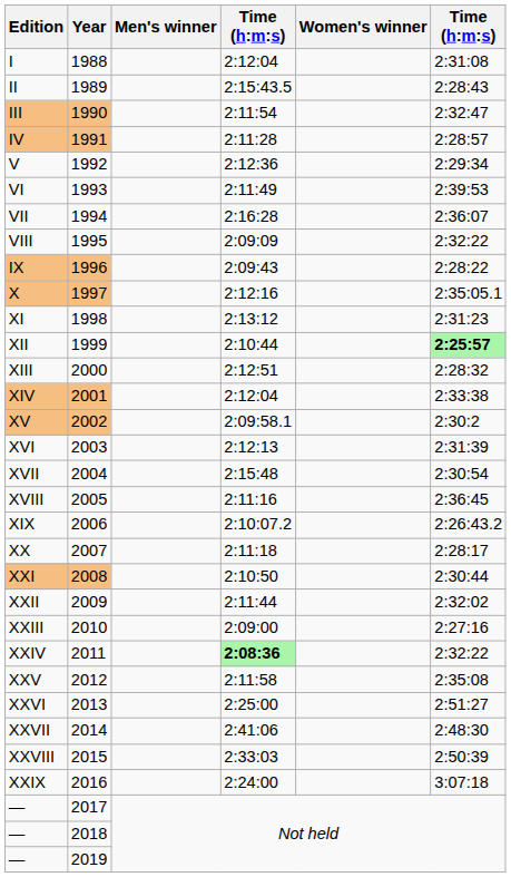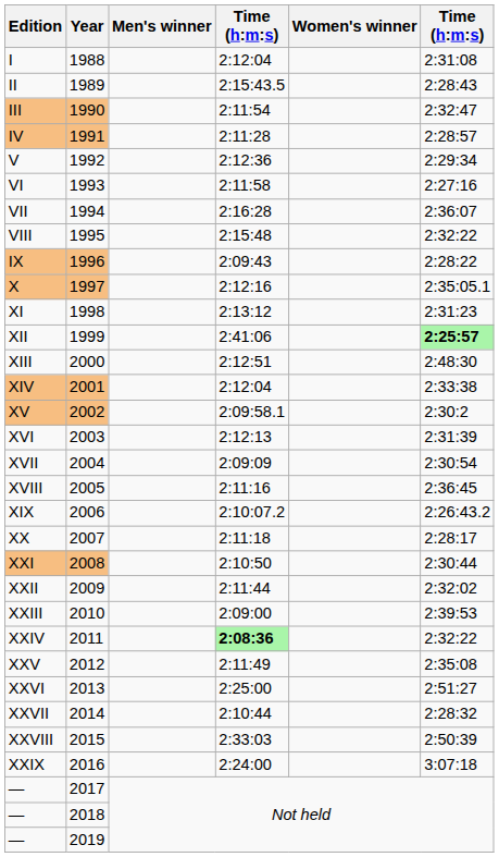 <table class="wikitable">
 <tr>
 <th>Edition</th>
 <th>Year</th>
 <th>Men's winner</th>
 <th>Time<br>(<a href='#'>h</a>:<a href='#'>m</a>:<a href='#'>s</a>)</th>
 <th>Women's winner</th>
 <th>Time<br>(<a href='#'>h</a>:<a href='#'>m</a>:<a href='#'>s</a>)</th>
 </tr>
 <tr>
 <td>I</td>
 <td>1988</td>
 <td></td>
 <td>2:12:04</td>
 <td></td>
 <td>2:31:08</td>
 </tr>
 <tr>
 <td>II</td>
 <td>1989</td>
 <td></td>
 <td>2:15:43.5</td>
 <td></td>
 <td>2:28:43</td>
 </tr>
 <tr>
 <td bgcolor=#F7BE81>III</td>
 <td bgcolor=#F7BE81>1990</td>
 <td></td>
 <td>2:11:54</td>
 <td></td>
 <td>2:32:47</td>
 </tr>
 <tr>
 <td bgcolor=#F7BE81>IV</td>
 <td bgcolor=#F7BE81>1991</td>
 <td></td>
 <td>2:11:28</td>
 <td></td>
 <td>2:28:57</td>
 </tr>
 <tr>
 <td>V</td>
 <td>1992</td>
 <td></td>
 <td>2:12:36</td>
 <td></td>
 <td>2:29:34</td>
 </tr>
 <tr>
 <td>VI</td>
 <td>1993</td>
 <td></td>
-<td>2:11:49</td>
+<td>2:11:58</td>
 <td></td>
-<td>2:39:53</td>
+<td>2:27:16</td>
 </tr>
 <tr>
 <td>VII</td>
 <td>1994</td>
 <td></td>
 <td>2:16:28</td>
 <td></td>
 <td>2:36:07</td>
 </tr>
 <tr>
 <td>VIII</td>
 <td>1995</td>
 <td></td>
-<td>2:09:09</td>
+<td>2:15:48</td>
 <td></td>
 <td>2:32:22</td>
 </tr>
 <tr>
 <td bgcolor=#F7BE81>IX</td>
 <td bgcolor=#F7BE81>1996</td>
 <td></td>
 <td>2:09:43</td>
 <td></td>
 <td>2:28:22</td>
 </tr>
 <tr>
 <td bgcolor=#F7BE81>X</td>
 <td bgcolor=#F7BE81>1997</td>
 <td></td>
 <td>2:12:16</td>
 <td></td>
 <td>2:35:05.1</td>
 </tr>
 <tr>
 <td>XI</td>
 <td>1998</td>
 <td></td>
 <td>2:13:12</td>
 <td></td>
 <td>2:31:23</td>
 </tr>
 <tr>
 <td>XII</td>
 <td>1999</td>
 <td></td>
-<td>2:10:44</td>
+<td>2:41:06</td>
 <td></td>
 <td bgcolor=#A9F5A9><strong>2:25:57</strong></td>
 </tr>
 <tr>
 <td>XIII</td>
 <td>2000</td>
 <td></td>
 <td>2:12:51</td>
 <td></td>
-<td>2:28:32</td>
+<td>2:48:30</td>
 </tr>
 <tr>
 <td bgcolor=#F7BE81>XIV</td>
 <td bgcolor=#F7BE81>2001</td>
 <td></td>
 <td>2:12:04</td>
 <td></td>
 <td>2:33:38</td>
 </tr>
 <tr>
 <td bgcolor=#F7BE81>XV</td>
 <td bgcolor=#F7BE81>2002</td>
 <td></td>
 <td>2:09:58.1</td>
 <td></td>
 <td>2:30:2</td>
 </tr>
 <tr>
 <td>XVI</td>
 <td>2003</td>
 <td></td>
 <td>2:12:13</td>
 <td></td>
 <td>2:31:39</td>
 </tr>
 <tr>
 <td>XVII</td>
 <td>2004</td>
 <td></td>
-<td>2:15:48</td>
+<td>2:09:09</td>
 <td></td>
 <td>2:30:54</td>
 </tr>
 <tr>
 <td>XVIII</td>
 <td>2005</td>
 <td></td>
 <td>2:11:16</td>
 <td></td>
 <td>2:36:45</td>
 </tr>
 <tr>
 <td>XIX</td>
 <td>2006</td>
 <td></td>
 <td>2:10:07.2</td>
 <td></td>
 <td>2:26:43.2</td>
 </tr>
 <tr>
 <td>XX</td>
 <td>2007</td>
 <td></td>
 <td>2:11:18</td>
 <td></td>
 <td>2:28:17</td>
 </tr>
 <tr>
 <td bgcolor=#F7BE81>XXI</td>
 <td bgcolor=#F7BE81>2008</td>
 <td></td>
 <td>2:10:50</td>
 <td></td>
 <td>2:30:44</td>
 </tr>
 <tr>
 <td>XXII</td>
 <td>2009</td>
 <td></td>
 <td>2:11:44</td>
 <td></td>
 <td>2:32:02</td>
 </tr>
 <tr>
 <td>XXIII</td>
 <td>2010</td>
 <td></td>
 <td>2:09:00</td>
 <td></td>
-<td>2:27:16</td>
+<td>2:39:53</td>
 </tr>
 <tr>
 <td>XXIV</td>
 <td>2011</td>
 <td></td>
 <td bgcolor=#A9F5A9><strong>2:08:36</strong></td>
 <td></td>
 <td>2:32:22</td>
 </tr>
 <tr>
 <td>XXV</td>
 <td>2012</td>
 <td></td>
-<td>2:11:58</td>
+<td>2:11:49</td>
 <td></td>
 <td>2:35:08</td>
 </tr>
 <tr>
 <td>XXVI</td>
 <td>2013</td>
 <td></td>
 <td>2:25:00</td>
 <td></td>
 <td>2:51:27</td>
 </tr>
 <tr>
 <td>XXVII</td>
 <td>2014</td>
 <td></td>
-<td>2:41:06</td>
+<td>2:10:44</td>
 <td></td>
-<td>2:48:30</td>
+<td>2:28:32</td>
 </tr>
 <tr>
 <td>XXVIII</td>
 <td>2015</td>
 <td></td>
 <td>2:33:03</td>
 <td></td>
 <td>2:50:39</td>
 </tr>
 <tr>
 <td>XXIX</td>
 <td>2016</td>
 <td></td>
 <td>2:24:00</td>
 <td></td>
 <td>3:07:18</td>
 </tr>
 <tr>
 <td>—</td>
 <td>2017</td>
 <td rowspan=3 colspan=4 align=center><em>Not held</em></td>
 </tr>
 <tr>
 <td>—</td>
 <td>2018</td>
 </tr>
 <tr>
 <td>—</td>
 <td>2019</td>
 </tr>
 </table>
